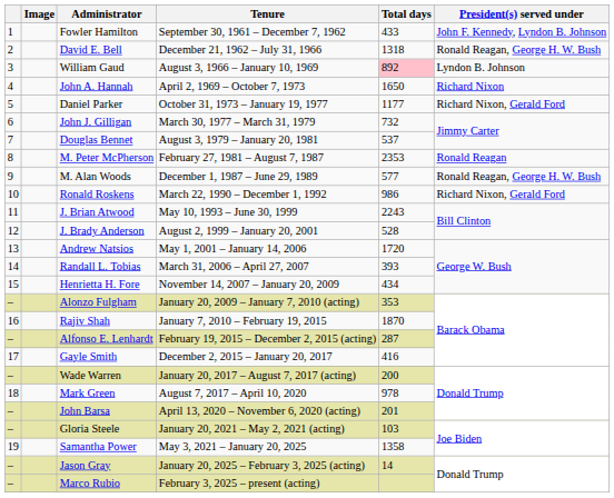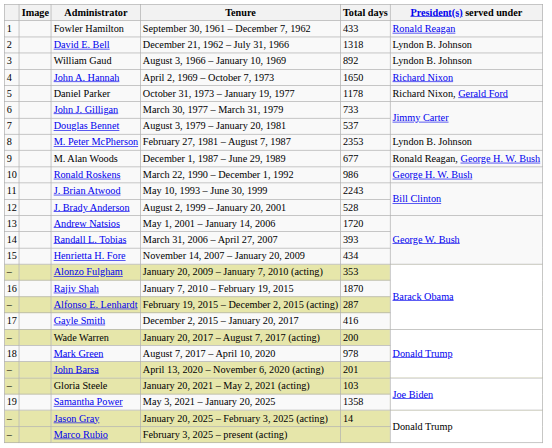 <table class="wikitable">
 <tr>
 <th></th>
 <th>Image</th>
 <th>Administrator</th>
 <th>Tenure</th>
 <th>Total days</th>
 <th><a href='#'>President(s)</a> served under</th>
 </tr>
 <tr>
 <td>1</td>
 <td></td>
 <td>Fowler Hamilton</td>
 <td>September 30, 1961 – December 7, 1962</td>
 <td>433</td>
-<td><a href='#'>John F. Kennedy</a>, <a href='#'>Lyndon B. Johnson</a></td>
+<td><a href='#'>Ronald Reagan</a></td>
 </tr>
 <tr>
 <td>2</td>
 <td></td>
 <td><a href='#'>David E. Bell</a></td>
 <td>December 21, 1962 – July 31, 1966</td>
 <td>1318</td>
-<td>Ronald Reagan, <a href='#'>George H. W. Bush</a></td>
+<td>Lyndon B. Johnson</td>
 </tr>
 <tr>
 <td>3</td>
 <td></td>
 <td>William Gaud</td>
 <td>August 3, 1966 – January 10, 1969</td>
-<td style="background: pink;">892</td>
+<td>892</td>
 <td>Lyndon B. Johnson</td>
 </tr>
 <tr>
 <td>4</td>
 <td></td>
 <td><a href='#'>John A. Hannah</a></td>
 <td>April 2, 1969 – October 7, 1973</td>
 <td>1650</td>
 <td><a href='#'>Richard Nixon</a></td>
 </tr>
 <tr>
 <td>5</td>
 <td></td>
 <td>Daniel Parker</td>
 <td>October 31, 1973 – January 19, 1977</td>
-<td>1177</td>
+<td>1178</td>
 <td>Richard Nixon, <a href='#'>Gerald Ford</a></td>
 </tr>
 <tr>
 <td>6</td>
 <td></td>
 <td><a href='#'>John J. Gilligan</a></td>
 <td>March 30, 1977 – March 31, 1979</td>
-<td>732</td>
+<td>733</td>
 <td rowspan=2><a href='#'>Jimmy Carter</a></td>
 </tr>
 <tr>
 <td>7</td>
 <td></td>
 <td><a href='#'>Douglas Bennet</a></td>
 <td>August 3, 1979 – January 20, 1981</td>
 <td>537</td>
 </tr>
 <tr>
 <td>8</td>
 <td></td>
 <td><a href='#'>M. Peter McPherson</a></td>
 <td>February 27, 1981 – August 7, 1987</td>
 <td>2353</td>
-<td><a href='#'>Ronald Reagan</a></td>
+<td>Lyndon B. Johnson</td>
 </tr>
 <tr>
 <td>9</td>
 <td></td>
 <td>M. Alan Woods</td>
 <td>December 1, 1987 – June 29, 1989</td>
-<td>577</td>
+<td>677</td>
 <td>Ronald Reagan, <a href='#'>George H. W. Bush</a></td>
 </tr>
 <tr>
 <td>10</td>
 <td></td>
 <td><a href='#'>Ronald Roskens</a></td>
 <td>March 22, 1990 – December 1, 1992</td>
 <td>986</td>
-<td>Richard Nixon, <a href='#'>Gerald Ford</a></td>
+<td><a href='#'>George H. W. Bush</a></td>
 </tr>
 <tr>
 <td>11</td>
 <td></td>
 <td><a href='#'>J. Brian Atwood</a></td>
 <td>May 10, 1993 – June 30, 1999</td>
 <td>2243</td>
 <td rowspan=2><a href='#'>Bill Clinton</a></td>
 </tr>
 <tr>
 <td>12</td>
 <td></td>
 <td><a href='#'>J. Brady Anderson</a></td>
 <td>August 2, 1999 – January 20, 2001</td>
 <td>528</td>
 </tr>
 <tr>
 <td>13</td>
 <td></td>
 <td><a href='#'>Andrew Natsios</a></td>
 <td>May 1, 2001 – January 14, 2006</td>
 <td>1720</td>
 <td rowspan=3><a href='#'>George W. Bush</a></td>
 </tr>
 <tr>
 <td>14</td>
 <td></td>
 <td><a href='#'>Randall L. Tobias</a></td>
 <td>March 31, 2006 – April 27, 2007</td>
 <td>393</td>
 </tr>
 <tr>
 <td>15</td>
 <td></td>
 <td><a href='#'>Henrietta H. Fore</a></td>
 <td>November 14, 2007 – January 20, 2009</td>
 <td>434</td>
 </tr>
 <tr bgcolor="#e6e6aa">
 <td>–</td>
 <td></td>
 <td><a href='#'>Alonzo Fulgham</a></td>
 <td>January 20, 2009 – January 7, 2010 (acting)</td>
 <td>353</td>
 <td rowspan=4 bgcolor="#ffffff"><a href='#'>Barack Obama</a></td>
 </tr>
 <tr>
 <td>16</td>
 <td></td>
 <td><a href='#'>Rajiv Shah</a></td>
 <td>January 7, 2010 – February 19, 2015</td>
 <td>1870</td>
 </tr>
 <tr bgcolor="#e6e6aa">
 <td>–</td>
 <td></td>
 <td><a href='#'>Alfonso E. Lenhardt</a></td>
 <td>February 19, 2015 – December 2, 2015 (acting)</td>
 <td>287</td>
 </tr>
 <tr>
 <td>17</td>
 <td></td>
 <td><a href='#'>Gayle Smith</a></td>
 <td>December 2, 2015 – January 20, 2017</td>
 <td>416</td>
 </tr>
 <tr bgcolor="#e6e6aa">
 <td>–</td>
 <td></td>
 <td>Wade Warren</td>
 <td>January 20, 2017 – August 7, 2017 (acting)</td>
 <td>200</td>
 <td rowspan="3" bgcolor="#ffffff"><a href='#'>Donald Trump</a></td>
 </tr>
 <tr>
 <td>18</td>
 <td></td>
 <td><a href='#'>Mark Green</a></td>
 <td>August 7, 2017 – April 10, 2020</td>
 <td>978</td>
 </tr>
 <tr bgcolor="#e6e6aa">
 <td>–</td>
 <td></td>
 <td><a href='#'>John Barsa</a></td>
 <td>April 13, 2020 – November 6, 2020 (acting)</td>
 <td>201</td>
 </tr>
 <tr bgcolor="#e6e6aa">
 <td>–</td>
 <td></td>
 <td>Gloria Steele</td>
 <td>January 20, 2021 – May 2, 2021 (acting)</td>
 <td>103</td>
 <td rowspan="2" bgcolor="#ffffff"><a href='#'>Joe Biden</a></td>
 </tr>
 <tr>
 <td>19</td>
 <td></td>
 <td><a href='#'>Samantha Power</a></td>
 <td>May 3, 2021 – January 20, 2025</td>
 <td>1358</td>
 </tr>
 <tr bgcolor="#e6e6aa">
 <td>–</td>
 <td></td>
 <td><a href='#'>Jason Gray</a></td>
 <td>January 20, 2025 – February 3, 2025 (acting)</td>
 <td>14</td>
 <td rowspan="2" bgcolor="#ffffff">Donald Trump</td>
 </tr>
 <tr bgcolor="#e6e6aa">
 <td>–</td>
 <td></td>
 <td><a href='#'>Marco Rubio</a></td>
 <td>February 3, 2025 – present (acting)</td>
 <td></td>
 </tr>
 </table>
